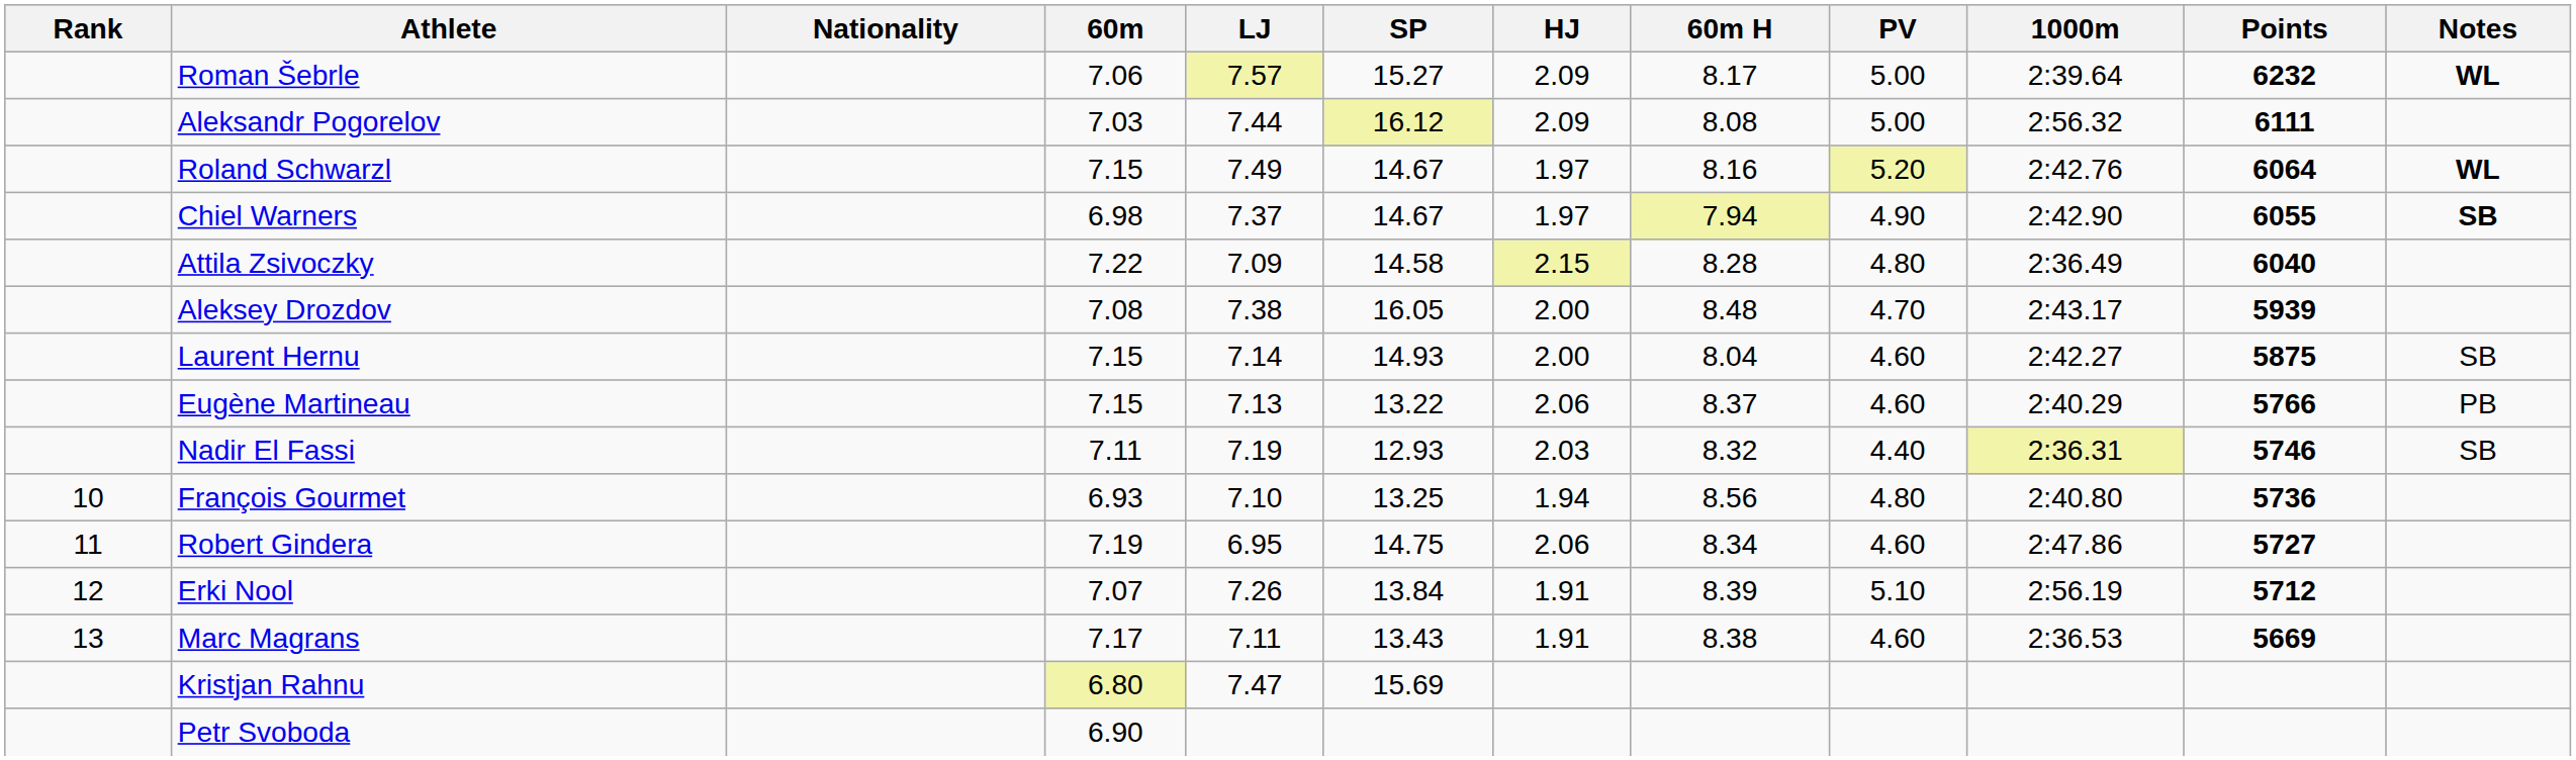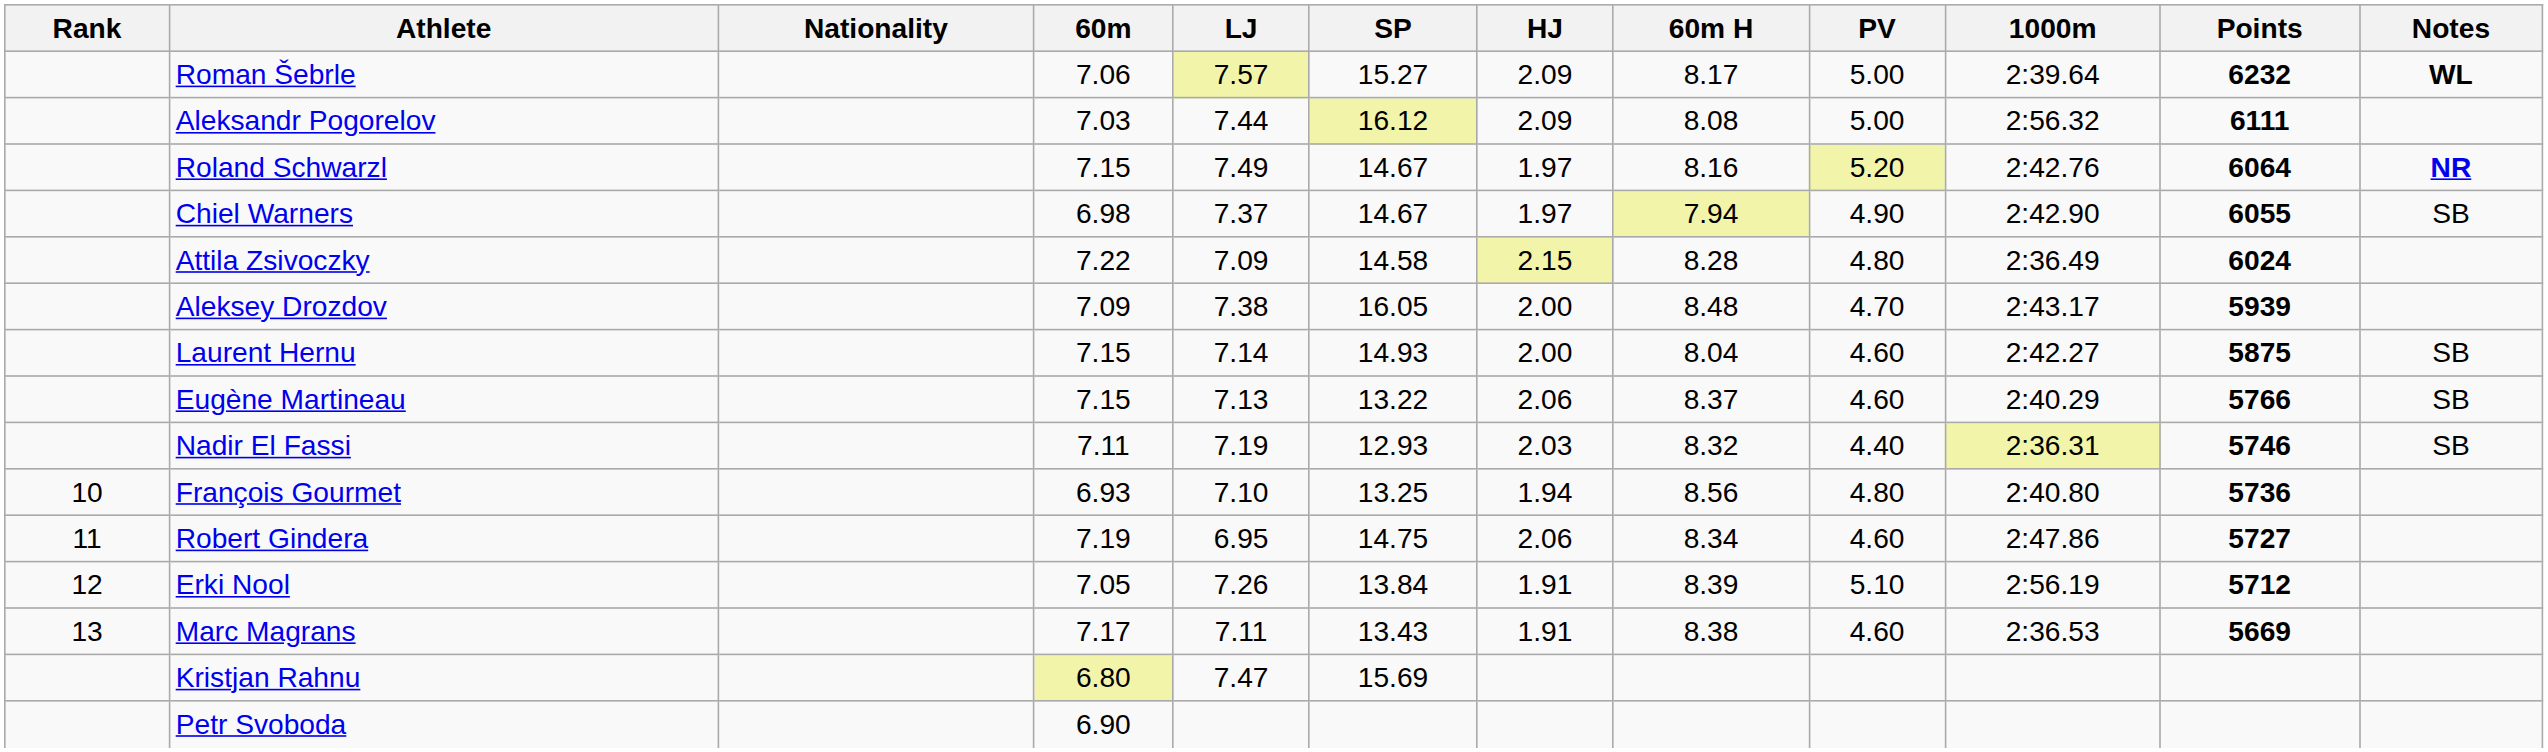 <table class="wikitable sortable" style=" text-align:center; font-size:110%;" width="80%">
 <tr>
 <th>Rank</th>
 <th>Athlete</th>
 <th>Nationality</th>
 <th>60m</th>
 <th>LJ</th>
 <th>SP</th>
 <th>HJ</th>
 <th>60m H</th>
 <th>PV</th>
 <th>1000m</th>
 <th>Points</th>
 <th>Notes</th>
 </tr>
 <tr>
 <td></td>
 <td align=left><a href='#'>Roman Šebrle</a></td>
 <td align=left></td>
 <td>7.06</td>
 <td bgcolor=#F2F5A9>7.57</td>
 <td>15.27</td>
 <td>2.09</td>
 <td>8.17</td>
 <td>5.00</td>
 <td>2:39.64</td>
 <td><strong>6232</strong></td>
 <td><strong>WL</strong></td>
 </tr>
 <tr>
 <td></td>
 <td align=left><a href='#'>Aleksandr Pogorelov</a></td>
 <td align=left></td>
 <td>7.03</td>
 <td>7.44</td>
 <td bgcolor=#F2F5A9>16.12</td>
 <td>2.09</td>
 <td>8.08</td>
 <td>5.00</td>
 <td>2:56.32</td>
 <td><strong>6111</strong></td>
 <td></td>
 </tr>
 <tr>
 <td></td>
 <td align=left><a href='#'>Roland Schwarzl</a></td>
 <td align=left></td>
 <td>7.15</td>
 <td>7.49</td>
 <td>14.67</td>
 <td>1.97</td>
 <td>8.16</td>
 <td bgcolor=#F2F5A9>5.20</td>
 <td>2:42.76</td>
 <td><strong>6064</strong></td>
-<td><strong>WL</strong></td>
+<td><strong><a href='#'>NR</a></strong></td>
 </tr>
 <tr>
 <td></td>
 <td align=left><a href='#'>Chiel Warners</a></td>
 <td align=left></td>
 <td>6.98</td>
 <td>7.37</td>
 <td>14.67</td>
 <td>1.97</td>
 <td bgcolor=#F2F5A9>7.94</td>
 <td>4.90</td>
 <td>2:42.90</td>
 <td><strong>6055</strong></td>
-<td><strong>SB</strong></td>
+<td>SB</td>
 </tr>
 <tr>
 <td></td>
 <td align=left><a href='#'>Attila Zsivoczky</a></td>
 <td align=left></td>
 <td>7.22</td>
 <td>7.09</td>
 <td>14.58</td>
 <td bgcolor=#F2F5A9>2.15</td>
 <td>8.28</td>
 <td>4.80</td>
 <td>2:36.49</td>
-<td><strong>6040</strong></td>
+<td><strong>6024</strong></td>
 <td></td>
 </tr>
 <tr>
 <td></td>
 <td align=left><a href='#'>Aleksey Drozdov</a></td>
 <td align=left></td>
-<td>7.08</td>
+<td>7.09</td>
 <td>7.38</td>
 <td>16.05</td>
 <td>2.00</td>
 <td>8.48</td>
 <td>4.70</td>
 <td>2:43.17</td>
 <td><strong>5939</strong></td>
 <td></td>
 </tr>
 <tr>
 <td></td>
 <td align=left><a href='#'>Laurent Hernu</a></td>
 <td align=left></td>
 <td>7.15</td>
 <td>7.14</td>
 <td>14.93</td>
 <td>2.00</td>
 <td>8.04</td>
 <td>4.60</td>
 <td>2:42.27</td>
 <td><strong>5875</strong></td>
 <td>SB</td>
 </tr>
 <tr>
 <td></td>
 <td align=left><a href='#'>Eugène Martineau</a></td>
 <td align=left></td>
 <td>7.15</td>
 <td>7.13</td>
 <td>13.22</td>
 <td>2.06</td>
 <td>8.37</td>
 <td>4.60</td>
 <td>2:40.29</td>
 <td><strong>5766</strong></td>
-<td>PB</td>
+<td>SB</td>
 </tr>
 <tr>
 <td></td>
 <td align=left><a href='#'>Nadir El Fassi</a></td>
 <td align=left></td>
 <td>7.11</td>
 <td>7.19</td>
 <td>12.93</td>
 <td>2.03</td>
 <td>8.32</td>
 <td>4.40</td>
 <td bgcolor=#F2F5A9>2:36.31</td>
 <td><strong>5746</strong></td>
 <td>SB</td>
 </tr>
 <tr>
 <td>10</td>
 <td align=left><a href='#'>François Gourmet</a></td>
 <td align=left></td>
 <td>6.93</td>
 <td>7.10</td>
 <td>13.25</td>
 <td>1.94</td>
 <td>8.56</td>
 <td>4.80</td>
 <td>2:40.80</td>
 <td><strong>5736</strong></td>
 <td></td>
 </tr>
 <tr>
 <td>11</td>
 <td align=left><a href='#'>Robert Gindera</a></td>
 <td align=left></td>
 <td>7.19</td>
 <td>6.95</td>
 <td>14.75</td>
 <td>2.06</td>
 <td>8.34</td>
 <td>4.60</td>
 <td>2:47.86</td>
 <td><strong>5727</strong></td>
 <td></td>
 </tr>
 <tr>
 <td>12</td>
 <td align=left><a href='#'>Erki Nool</a></td>
 <td align=left></td>
-<td>7.07</td>
+<td>7.05</td>
 <td>7.26</td>
 <td>13.84</td>
 <td>1.91</td>
 <td>8.39</td>
 <td>5.10</td>
 <td>2:56.19</td>
 <td><strong>5712</strong></td>
 <td></td>
 </tr>
 <tr>
 <td>13</td>
 <td align=left><a href='#'>Marc Magrans</a></td>
 <td align=left></td>
 <td>7.17</td>
 <td>7.11</td>
 <td>13.43</td>
 <td>1.91</td>
 <td>8.38</td>
 <td>4.60</td>
 <td>2:36.53</td>
 <td><strong>5669</strong></td>
 <td></td>
 </tr>
 <tr>
 <td></td>
 <td align=left><a href='#'>Kristjan Rahnu</a></td>
 <td align=left></td>
 <td bgcolor=#F2F5A9>6.80</td>
 <td>7.47</td>
 <td>15.69</td>
 <td></td>
 <td></td>
 <td></td>
 <td></td>
 <td><strong></strong></td>
 <td></td>
 </tr>
 <tr>
 <td></td>
 <td align=left><a href='#'>Petr Svoboda</a></td>
 <td align=left></td>
 <td>6.90</td>
 <td></td>
 <td></td>
 <td></td>
 <td></td>
 <td></td>
 <td></td>
 <td><strong></strong></td>
 <td></td>
 </tr>
 </table>
